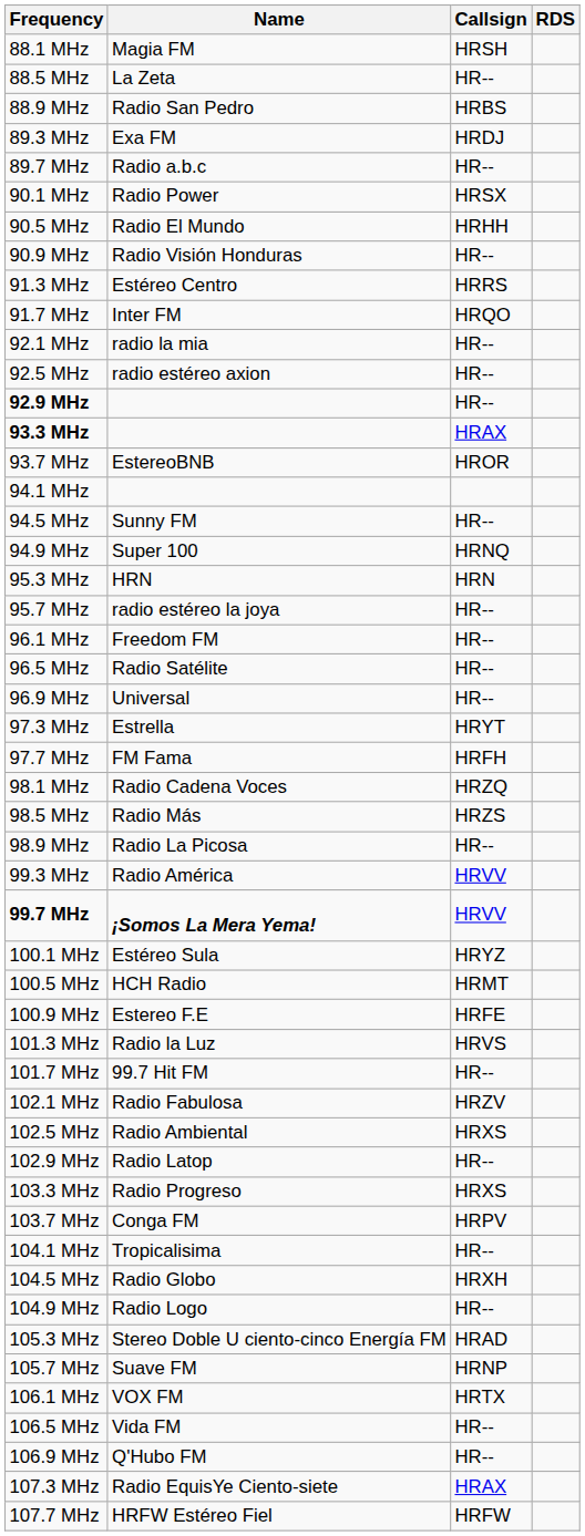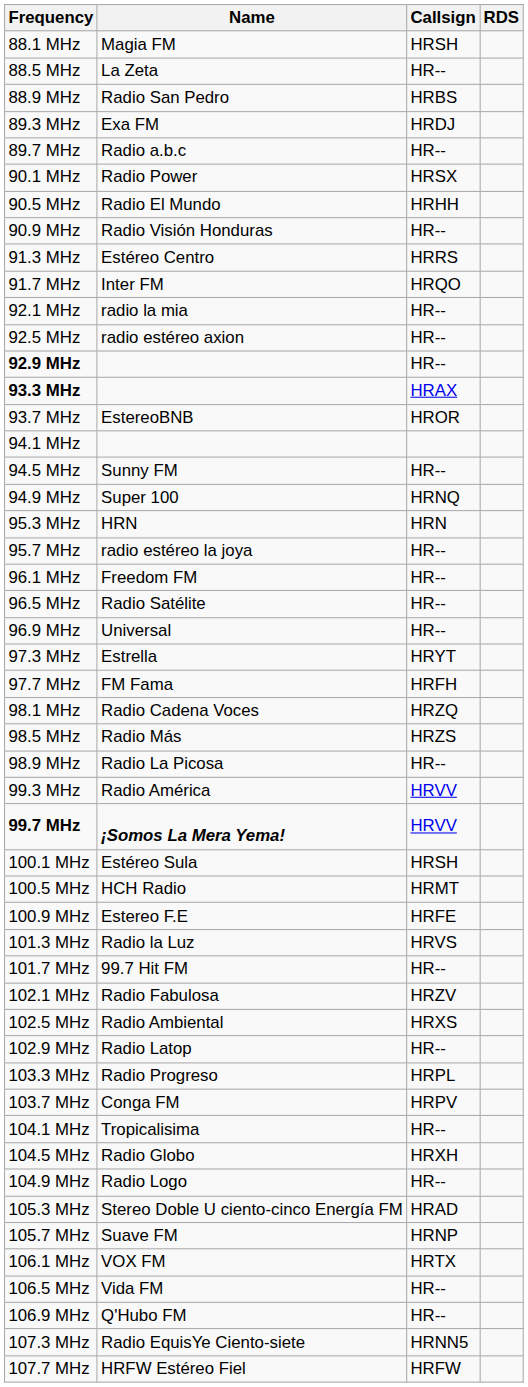 <table class="wikitable">
 <tr>
 <th>Frequency</th>
 <th>Name</th>
 <th>Callsign</th>
 <th>RDS</th>
 </tr>
 <tr>
 <td>88.1 MHz</td>
 <td>Magia FM</td>
 <td>HRSH</td>
 <td></td>
 </tr>
 <tr>
 <td>88.5 MHz</td>
 <td>La Zeta</td>
 <td>HR--</td>
 <td></td>
 </tr>
 <tr>
 <td>88.9 MHz</td>
 <td>Radio San Pedro</td>
 <td>HRBS</td>
 <td></td>
 </tr>
 <tr>
 <td>89.3 MHz</td>
 <td>Exa FM</td>
 <td>HRDJ</td>
 <td></td>
 </tr>
 <tr>
 <td>89.7 MHz</td>
 <td>Radio a.b.c</td>
 <td>HR--</td>
 <td></td>
 </tr>
 <tr>
 <td>90.1 MHz</td>
 <td>Radio Power</td>
 <td>HRSX</td>
 <td></td>
 </tr>
 <tr>
 <td>90.5 MHz</td>
 <td>Radio El Mundo</td>
 <td>HRHH</td>
 <td></td>
 </tr>
 <tr>
 <td>90.9 MHz</td>
 <td>Radio Visión Honduras</td>
 <td>HR--</td>
 <td></td>
 </tr>
 <tr>
 <td>91.3 MHz</td>
 <td>Estéreo Centro</td>
 <td>HRRS</td>
 <td></td>
 </tr>
 <tr>
 <td>91.7 MHz</td>
 <td>Inter FM</td>
 <td>HRQO</td>
 <td></td>
 </tr>
 <tr>
 <td>92.1 MHz</td>
 <td>radio la mia</td>
 <td>HR--</td>
 <td></td>
 </tr>
 <tr>
 <td>92.5 MHz</td>
 <td>radio estéreo axion</td>
 <td>HR--</td>
 <td></td>
 </tr>
 <tr>
 <td><strong>92.9 MHz</strong></td>
 <td><strong><em></em></strong></td>
 <td>HR--</td>
 <td></td>
 </tr>
 <tr>
 <td><strong>93.3 MHz</strong></td>
 <td><strong><em></em></strong></td>
 <td><a href='#'>HRAX</a></td>
 <td></td>
 </tr>
 <tr>
 <td>93.7 MHz</td>
 <td>EstereoBNB</td>
 <td>HROR</td>
 <td></td>
 </tr>
 <tr>
 <td>94.1 MHz</td>
 <td></td>
 <td></td>
 <td></td>
 </tr>
 <tr>
 <td>94.5 MHz</td>
 <td>Sunny FM</td>
 <td>HR--</td>
 <td></td>
 </tr>
 <tr>
 <td>94.9 MHz</td>
 <td>Super 100</td>
 <td>HRNQ</td>
 <td></td>
 </tr>
 <tr>
 <td>95.3 MHz</td>
 <td>HRN</td>
 <td>HRN</td>
 <td></td>
 </tr>
 <tr>
 <td>95.7 MHz</td>
 <td>radio estéreo la joya</td>
 <td>HR--</td>
 <td></td>
 </tr>
 <tr>
 <td>96.1 MHz</td>
 <td>Freedom FM</td>
 <td>HR--</td>
 <td></td>
 </tr>
 <tr>
 <td>96.5 MHz</td>
 <td>Radio Satélite</td>
 <td>HR--</td>
 <td></td>
 </tr>
 <tr>
 <td>96.9 MHz</td>
 <td>Universal</td>
 <td>HR--</td>
 <td></td>
 </tr>
 <tr>
 <td>97.3 MHz</td>
 <td>Estrella</td>
 <td>HRYT</td>
 <td></td>
 </tr>
 <tr>
 <td>97.7 MHz</td>
 <td>FM Fama</td>
 <td>HRFH</td>
 <td></td>
 </tr>
 <tr>
 <td>98.1 MHz</td>
 <td>Radio Cadena Voces</td>
 <td>HRZQ</td>
 <td></td>
 </tr>
 <tr>
 <td>98.5 MHz</td>
 <td>Radio Más</td>
 <td>HRZS</td>
 <td></td>
 </tr>
 <tr>
 <td>98.9 MHz</td>
 <td>Radio La Picosa</td>
 <td>HR--</td>
 <td></td>
 </tr>
 <tr>
 <td>99.3 MHz</td>
 <td>Radio América</td>
 <td><a href='#'>HRVV</a></td>
 <td></td>
 </tr>
 <tr>
 <td><strong>99.7 MHz</strong></td>
 <td><strong><em></em></strong><br><strong><em>¡Somos La Mera Yema!</em></strong></td>
 <td><a href='#'>HRVV</a></td>
 <td></td>
 </tr>
 <tr>
 <td>100.1 MHz</td>
 <td>Estéreo Sula</td>
-<td>HRYZ</td>
+<td>HRSH</td>
 <td></td>
 </tr>
 <tr>
 <td>100.5 MHz</td>
 <td>HCH Radio</td>
 <td>HRMT</td>
 <td></td>
 </tr>
 <tr>
 <td>100.9 MHz</td>
 <td>Estereo F.E</td>
 <td>HRFE</td>
 <td></td>
 </tr>
 <tr>
 <td>101.3 MHz</td>
 <td>Radio la Luz</td>
 <td>HRVS</td>
 <td></td>
 </tr>
 <tr>
 <td>101.7 MHz</td>
 <td>99.7 Hit FM</td>
 <td>HR--</td>
 <td></td>
 </tr>
 <tr>
 <td>102.1 MHz</td>
 <td>Radio Fabulosa</td>
 <td>HRZV</td>
 <td></td>
 </tr>
 <tr>
 <td>102.5 MHz</td>
 <td>Radio Ambiental</td>
 <td>HRXS</td>
 <td></td>
 </tr>
 <tr>
 <td>102.9 MHz</td>
 <td>Radio Latop</td>
 <td>HR--</td>
 <td></td>
 </tr>
 <tr>
 <td>103.3 MHz</td>
 <td>Radio Progreso</td>
-<td>HRXS</td>
+<td>HRPL</td>
 <td></td>
 </tr>
 <tr>
 <td>103.7 MHz</td>
 <td>Conga FM</td>
 <td>HRPV</td>
 <td></td>
 </tr>
 <tr>
 <td>104.1 MHz</td>
 <td>Tropicalisima</td>
 <td>HR--</td>
 <td></td>
 </tr>
 <tr>
 <td>104.5 MHz</td>
 <td>Radio Globo</td>
 <td>HRXH</td>
 <td></td>
 </tr>
 <tr>
 <td>104.9 MHz</td>
 <td>Radio Logo</td>
 <td>HR--</td>
 <td></td>
 </tr>
 <tr>
 <td>105.3 MHz</td>
 <td>Stereo Doble U ciento-cinco Energía FM</td>
 <td>HRAD</td>
 <td></td>
 </tr>
 <tr>
 <td>105.7 MHz</td>
 <td>Suave FM</td>
 <td>HRNP</td>
 <td></td>
 </tr>
 <tr>
 <td>106.1 MHz</td>
 <td>VOX FM</td>
 <td>HRTX</td>
 <td></td>
 </tr>
 <tr>
 <td>106.5 MHz</td>
 <td>Vida FM</td>
 <td>HR--</td>
 <td></td>
 </tr>
 <tr>
 <td>106.9 MHz</td>
 <td>Q'Hubo FM</td>
 <td>HR--</td>
 <td></td>
 </tr>
 <tr>
 <td>107.3 MHz</td>
 <td>Radio EquisYe Ciento-siete</td>
-<td><a href='#'>HRAX</a></td>
+<td>HRNN5</td>
 <td></td>
 </tr>
 <tr>
 <td>107.7 MHz</td>
 <td>HRFW Estéreo Fiel</td>
 <td>HRFW</td>
 </tr>
 </table>
